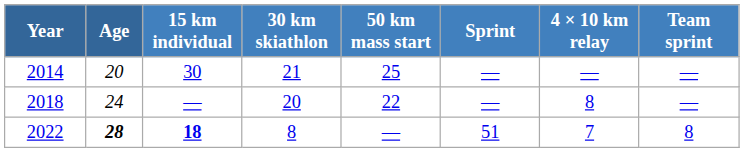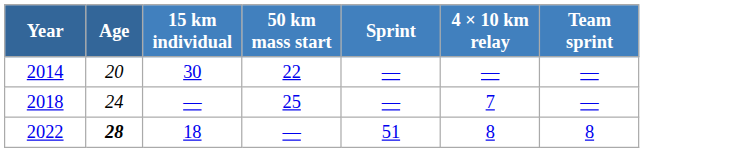 <table class="wikitable" style="font-size:95%; text-align:center; border:grey solid 1px; border-collapse:collapse; background:#ffffff;">
 <tr>
 <th style="background-color:#369; color:white; width:60px;"> Year </th>
 <th style="background-color:#369; color:white; width:40px;"> Age </th>
 <th style="background-color:#4180be; color:white; width:75px;"> 15 km <br> individual </th>
-<th style="background-color:#4180be; color:white; width:75px;"> 30 km <br> skiathlon </th>
 <th style="background-color:#4180be; color:white; width:75px;"> 50 km <br> mass start </th>
 <th style="background-color:#4180be; color:white; width:75px;"> Sprint </th>
 <th style="background-color:#4180be; color:white; width:75px;"> 4 × 10 km <br> relay </th>
 <th style="background-color:#4180be; color:white; width:75px;"> Team <br> sprint </th>
 </tr>
 <tr>
 <td><a href='#'>2014</a></td>
 <td><em>20</em></td>
 <td><a href='#'>30</a></td>
-<td><a href='#'>21</a></td>
-<td><a href='#'>25</a></td>
+<td><a href='#'>22</a></td>
 <td><a href='#'>—</a></td>
 <td><a href='#'>—</a></td>
 <td><a href='#'>—</a></td>
 </tr>
 <tr>
 <td><a href='#'>2018</a></td>
 <td><em>24</em></td>
 <td><a href='#'>—</a></td>
-<td><a href='#'>20</a></td>
-<td><a href='#'>22</a></td>
+<td><a href='#'>25</a></td>
 <td><a href='#'>—</a></td>
-<td><a href='#'>8</a></td>
+<td><a href='#'>7</a></td>
 <td><a href='#'>—</a></td>
 </tr>
 <tr>
 <td><a href='#'>2022</a></td>
 <td><strong><em>28</em></strong></td>
-<td><strong><a href='#'>18</a></strong></td>
-<td><a href='#'>8</a></td>
+<td><a href='#'>18</a></td>
 <td><a href='#'>—</a></td>
 <td><a href='#'>51</a></td>
-<td><a href='#'>7</a></td>
+<td><a href='#'>8</a></td>
 <td><a href='#'>8</a></td>
 </tr>
 </table>
